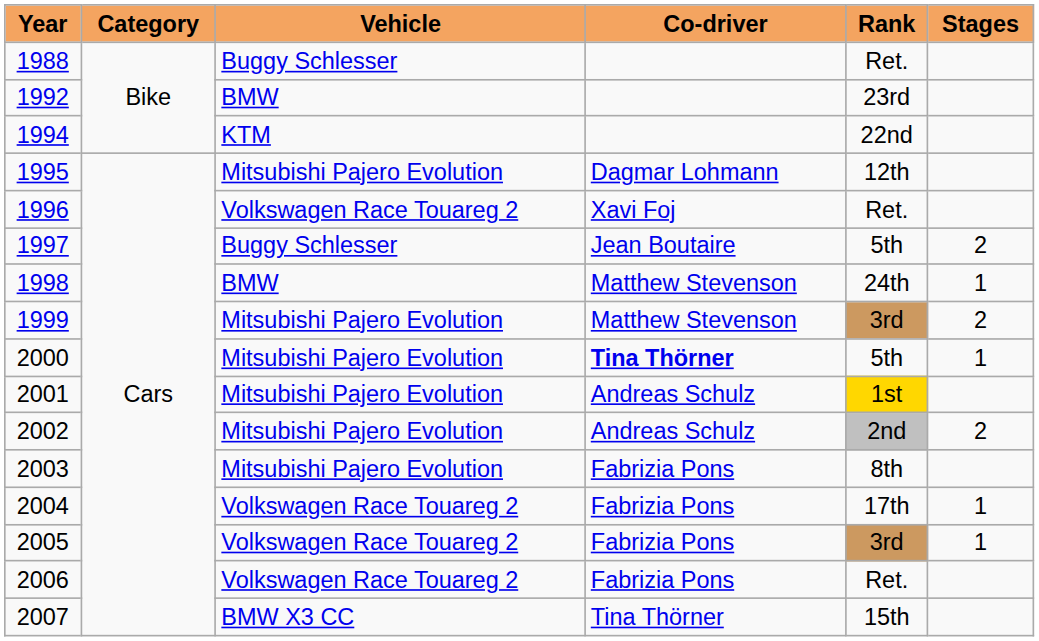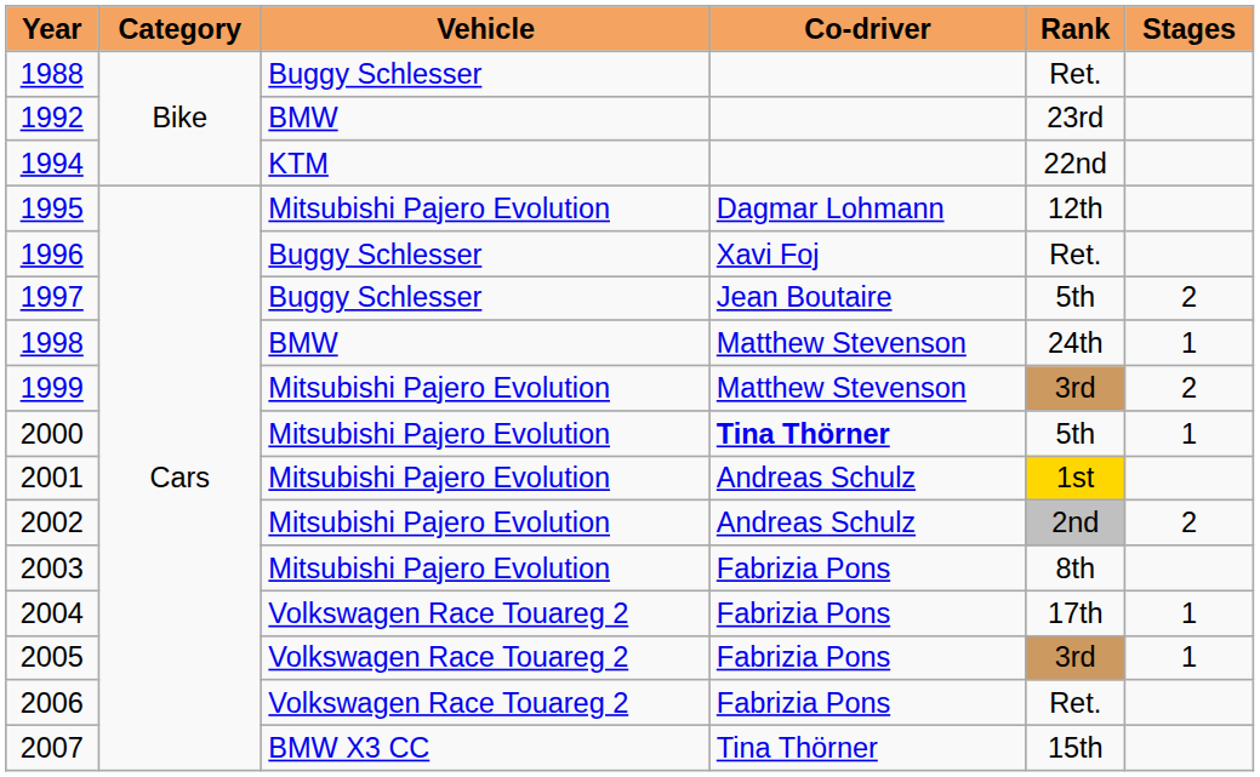 <table class="wikitable" width=50% style="font-size:90%;">
 <tr>
 <th style="background:sandybrown">Year</th>
 <th style="background:sandybrown">Category</th>
 <th style="background:sandybrown">Vehicle</th>
 <th style="background:sandybrown">Co-driver</th>
 <th style="background:sandybrown">Rank</th>
 <th style="background:sandybrown">Stages</th>
 </tr>
 <tr>
 <td align=center><a href='#'>1988</a></td>
 <td rowspan=3 align=center>Bike</td>
 <td><a href='#'>Buggy Schlesser</a></td>
 <td></td>
 <td align=center>Ret.</td>
 <td align=center></td>
 </tr>
 <tr>
 <td align=center><a href='#'>1992</a></td>
 <td><a href='#'>BMW</a></td>
 <td></td>
 <td align=center>23rd</td>
 <td align=center></td>
 </tr>
 <tr>
 <td align=center><a href='#'>1994</a></td>
 <td><a href='#'>KTM</a></td>
 <td></td>
 <td align=center>22nd</td>
 <td align=center></td>
 </tr>
 <tr>
 <td align=center><a href='#'>1995</a></td>
 <td rowspan=13 align=center>Cars</td>
 <td><a href='#'>Mitsubishi Pajero Evolution</a></td>
 <td><a href='#'>Dagmar Lohmann</a></td>
 <td align=center>12th</td>
 <td align=center></td>
 </tr>
 <tr>
 <td align=center><a href='#'>1996</a></td>
-<td><a href='#'>Volkswagen Race Touareg 2</a></td>
+<td><a href='#'>Buggy Schlesser</a></td>
 <td><a href='#'>Xavi Foj</a></td>
 <td align=center>Ret.</td>
 <td align=center></td>
 </tr>
 <tr>
 <td align=center><a href='#'>1997</a></td>
 <td><a href='#'>Buggy Schlesser</a></td>
 <td><a href='#'>Jean Boutaire</a></td>
 <td align=center>5th</td>
 <td align=center>2</td>
 </tr>
 <tr>
 <td align=center><a href='#'>1998</a></td>
 <td><a href='#'>BMW</a></td>
 <td><a href='#'>Matthew Stevenson</a></td>
 <td align=center>24th</td>
 <td align=center>1</td>
 </tr>
 <tr>
 <td align=center><a href='#'>1999</a></td>
 <td><a href='#'>Mitsubishi Pajero Evolution</a></td>
 <td><a href='#'>Matthew Stevenson</a></td>
 <td align=center bgcolor=cc996>3rd</td>
 <td align=center>2</td>
 </tr>
 <tr>
 <td align=center>2000</td>
 <td><a href='#'>Mitsubishi Pajero Evolution</a></td>
 <td><strong><a href='#'>Tina Thörner</a></strong></td>
 <td align=center>5th</td>
 <td align=center>1</td>
 </tr>
 <tr>
 <td align=center>2001</td>
 <td><a href='#'>Mitsubishi Pajero Evolution</a></td>
 <td><a href='#'>Andreas Schulz</a></td>
 <td align=center bgcolor=gold>1st</td>
 <td align=center></td>
 </tr>
 <tr>
 <td align=center>2002</td>
 <td><a href='#'>Mitsubishi Pajero Evolution</a></td>
 <td><a href='#'>Andreas Schulz</a></td>
 <td align=center bgcolor=silver>2nd</td>
 <td align=center>2</td>
 </tr>
 <tr>
 <td align=center>2003</td>
 <td><a href='#'>Mitsubishi Pajero Evolution</a></td>
 <td><a href='#'>Fabrizia Pons</a></td>
 <td align=center>8th</td>
 <td align=center></td>
 </tr>
 <tr>
 <td align=center>2004</td>
 <td><a href='#'>Volkswagen Race Touareg 2</a></td>
 <td><a href='#'>Fabrizia Pons</a></td>
 <td align=center>17th</td>
 <td align=center>1</td>
 </tr>
 <tr>
 <td align=center>2005</td>
 <td><a href='#'>Volkswagen Race Touareg 2</a></td>
 <td><a href='#'>Fabrizia Pons</a></td>
 <td align=center bgcolor=cc996>3rd</td>
 <td align=center>1</td>
 </tr>
 <tr>
 <td align=center>2006</td>
 <td><a href='#'>Volkswagen Race Touareg 2</a></td>
 <td><a href='#'>Fabrizia Pons</a></td>
 <td align=center>Ret.</td>
 <td align=center></td>
 </tr>
 <tr>
 <td align=center>2007</td>
 <td><a href='#'>BMW X3 CC</a></td>
 <td><a href='#'>Tina Thörner</a></td>
 <td align=center>15th</td>
 <td align=center></td>
 </tr>
 </table>
